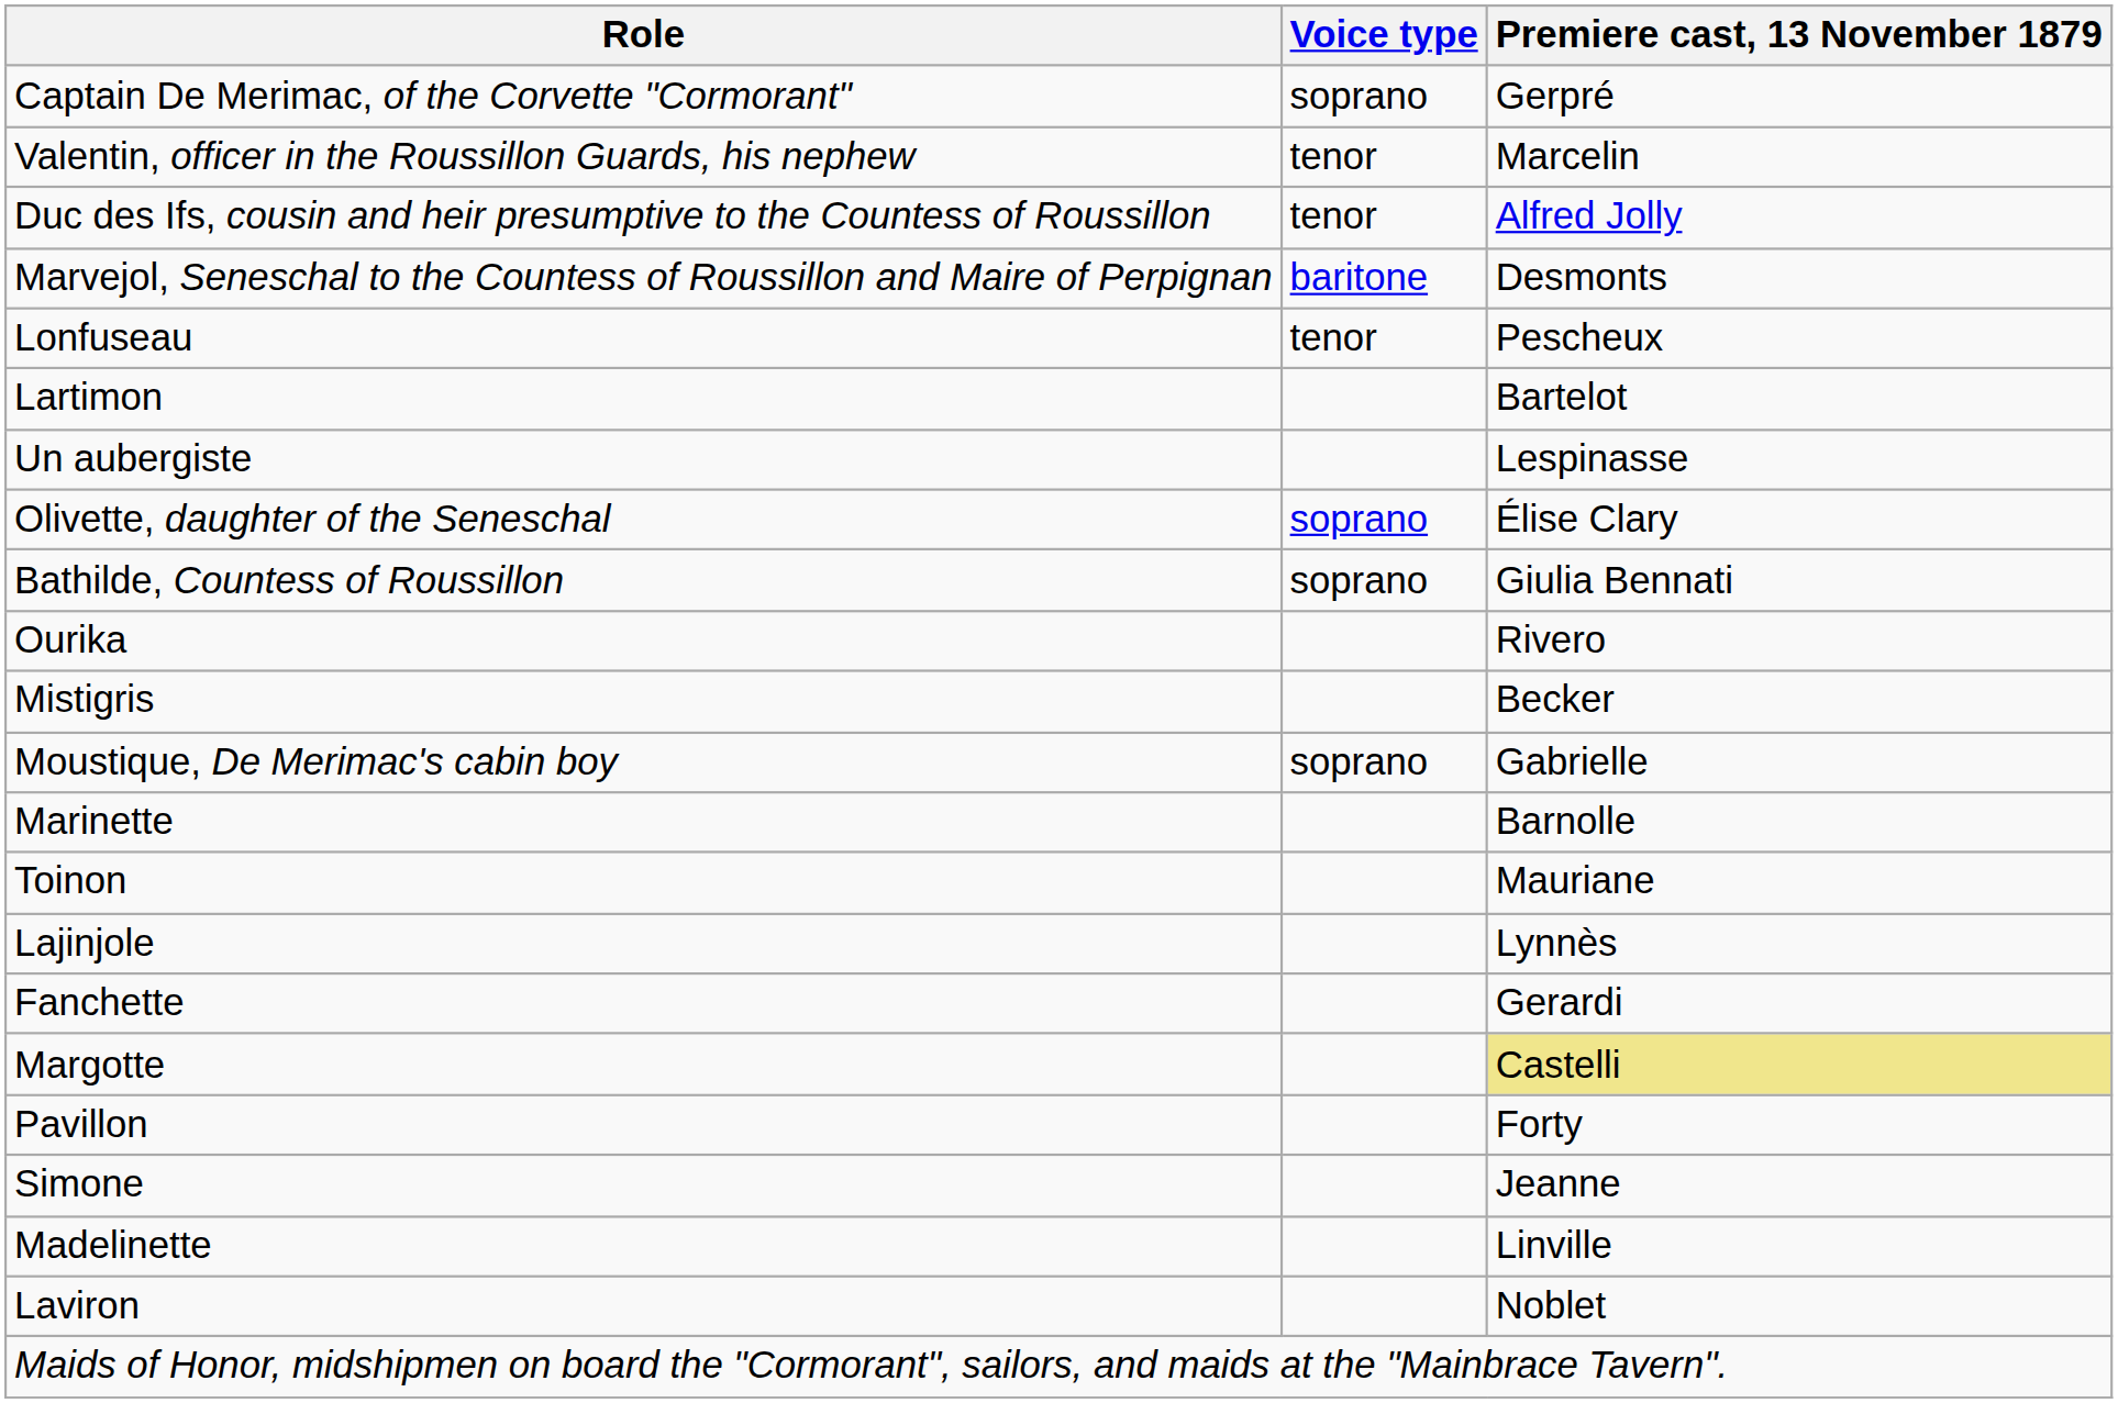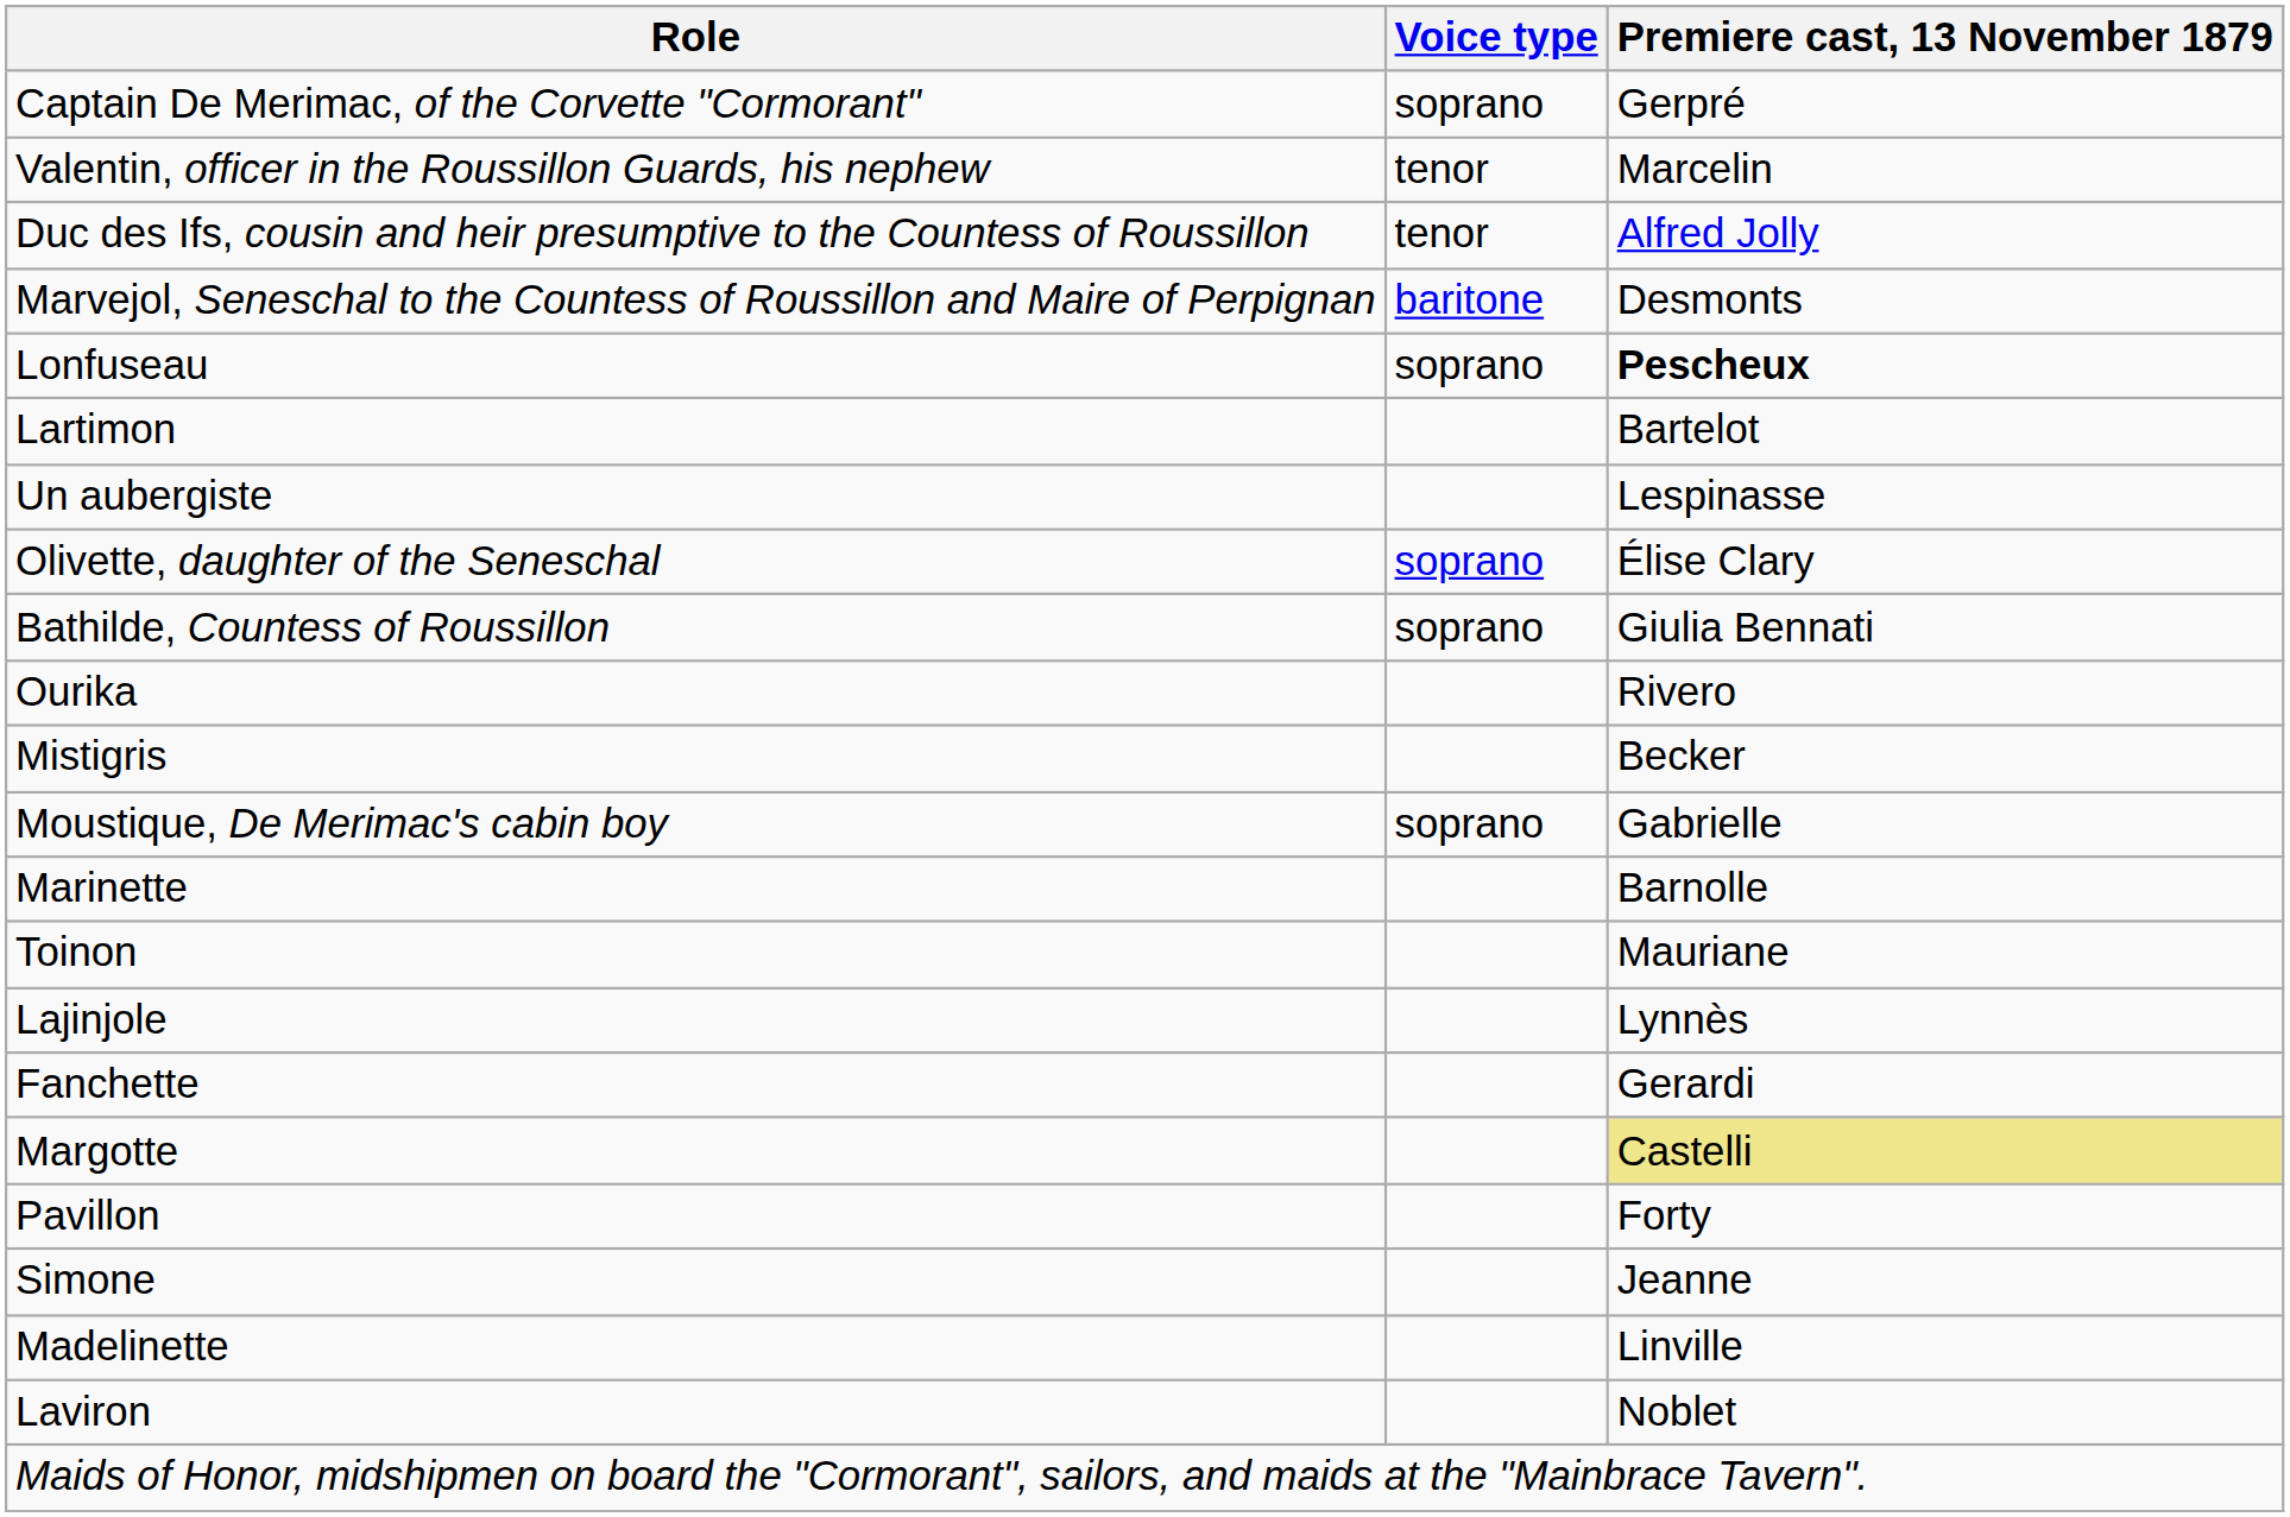 <table class="wikitable">
 <tr>
 <th>Role</th>
 <th><a href='#'>Voice type</a></th>
 <th>Premiere cast, 13 November 1879</th>
 </tr>
 <tr>
 <td>Captain De Merimac, <em>of the Corvette "Cormorant"</em></td>
 <td>soprano</td>
 <td>Gerpré</td>
 </tr>
 <tr>
 <td>Valentin, <em>officer in the Roussillon Guards, his nephew</em></td>
 <td>tenor</td>
 <td>Marcelin</td>
 </tr>
 <tr>
 <td>Duc des Ifs, <em>cousin and heir presumptive to the Countess of Roussillon</em></td>
 <td>tenor</td>
 <td><a href='#'>Alfred Jolly</a></td>
 </tr>
 <tr>
 <td>Marvejol, <em>Seneschal to the Countess of Roussillon and Maire of Perpignan</em></td>
 <td><a href='#'>baritone</a></td>
 <td>Desmonts</td>
 </tr>
 <tr>
 <td>Lonfuseau</td>
-<td>tenor</td>
-<td>Pescheux</td>
+<td>soprano</td>
+<td><strong>Pescheux</strong></td>
 </tr>
 <tr>
 <td>Lartimon</td>
 <td></td>
 <td>Bartelot</td>
 </tr>
 <tr>
 <td>Un aubergiste</td>
 <td></td>
 <td>Lespinasse</td>
 </tr>
 <tr>
 <td>Olivette, <em>daughter of the Seneschal</em></td>
 <td><a href='#'>soprano</a></td>
 <td>Élise Clary</td>
 </tr>
 <tr>
 <td>Bathilde, <em>Countess of Roussillon</em></td>
 <td>soprano</td>
 <td>Giulia Bennati</td>
 </tr>
 <tr>
 <td>Ourika</td>
 <td></td>
 <td>Rivero</td>
 </tr>
 <tr>
 <td>Mistigris</td>
 <td></td>
 <td>Becker</td>
 </tr>
 <tr>
 <td>Moustique, <em>De Merimac's cabin boy</em></td>
 <td>soprano</td>
 <td>Gabrielle</td>
 </tr>
 <tr>
 <td>Marinette</td>
 <td></td>
 <td>Barnolle</td>
 </tr>
 <tr>
 <td>Toinon</td>
 <td></td>
 <td>Mauriane</td>
 </tr>
 <tr>
 <td>Lajinjole</td>
 <td></td>
 <td>Lynnès</td>
 </tr>
 <tr>
 <td>Fanchette</td>
 <td></td>
 <td>Gerardi</td>
 </tr>
 <tr>
 <td>Margotte</td>
 <td></td>
 <td style="background: khaki;">Castelli</td>
 </tr>
 <tr>
 <td>Pavillon</td>
 <td></td>
 <td>Forty</td>
 </tr>
 <tr>
 <td>Simone</td>
 <td></td>
 <td>Jeanne</td>
 </tr>
 <tr>
 <td>Madelinette</td>
 <td></td>
 <td>Linville</td>
 </tr>
 <tr>
 <td>Laviron</td>
 <td></td>
 <td>Noblet</td>
 </tr>
 <tr>
 <td colspan="3"><em>Maids of Honor, midshipmen on board the "Cormorant", sailors, and maids at the "Mainbrace Tavern".</em></td>
 </tr>
 <tr>
 </tr>
 </table>
